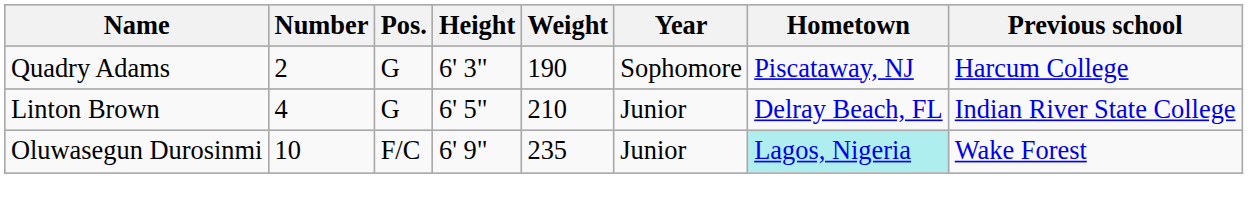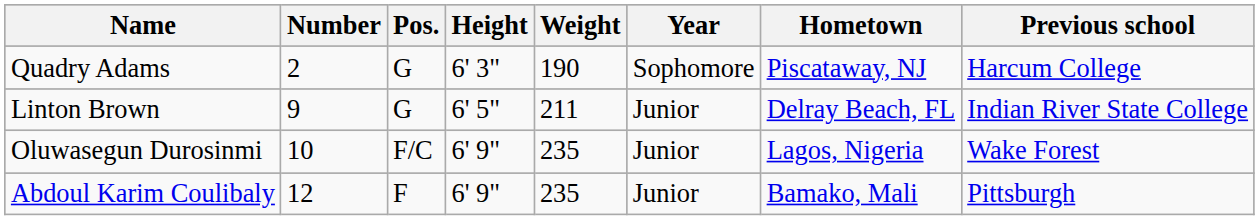 <table class="wikitable sortable" border="1"8>
 <tr>
 <th>Name</th>
 <th>Number</th>
 <th>Pos.</th>
 <th>Height</th>
 <th>Weight</th>
 <th>Year</th>
 <th>Hometown</th>
 <th class="unsortable">Previous school</th>
 </tr>
 <tr>
 <td>Quadry Adams</td>
 <td>2</td>
 <td>G</td>
 <td>6' 3"</td>
 <td>190</td>
 <td>Sophomore</td>
 <td><a href='#'>Piscataway, NJ</a></td>
 <td><a href='#'>Harcum College</a></td>
 </tr>
 <tr>
 <td>Linton Brown</td>
-<td>4</td>
+<td>9</td>
 <td>G</td>
 <td>6' 5"</td>
-<td>210</td>
+<td>211</td>
 <td>Junior</td>
 <td><a href='#'>Delray Beach, FL</a></td>
 <td><a href='#'>Indian River State College</a></td>
 </tr>
 <tr>
 <td>Oluwasegun Durosinmi</td>
 <td>10</td>
 <td>F/C</td>
 <td>6' 9"</td>
 <td>235</td>
 <td>Junior</td>
-<td style="background: paleturquoise;"><a href='#'>Lagos, Nigeria</a></td>
+<td><a href='#'>Lagos, Nigeria</a></td>
 <td><a href='#'>Wake Forest</a></td>
 </tr>
+<tr>
+<td><a href='#'>Abdoul Karim Coulibaly</a></td>
+<td>12</td>
+<td>F</td>
+<td>6' 9"</td>
+<td>235</td>
+<td>Junior</td>
+<td><a href='#'>Bamako, Mali</a></td>
+<td><a href='#'>Pittsburgh</a></td>
+</tr>
 </table>
